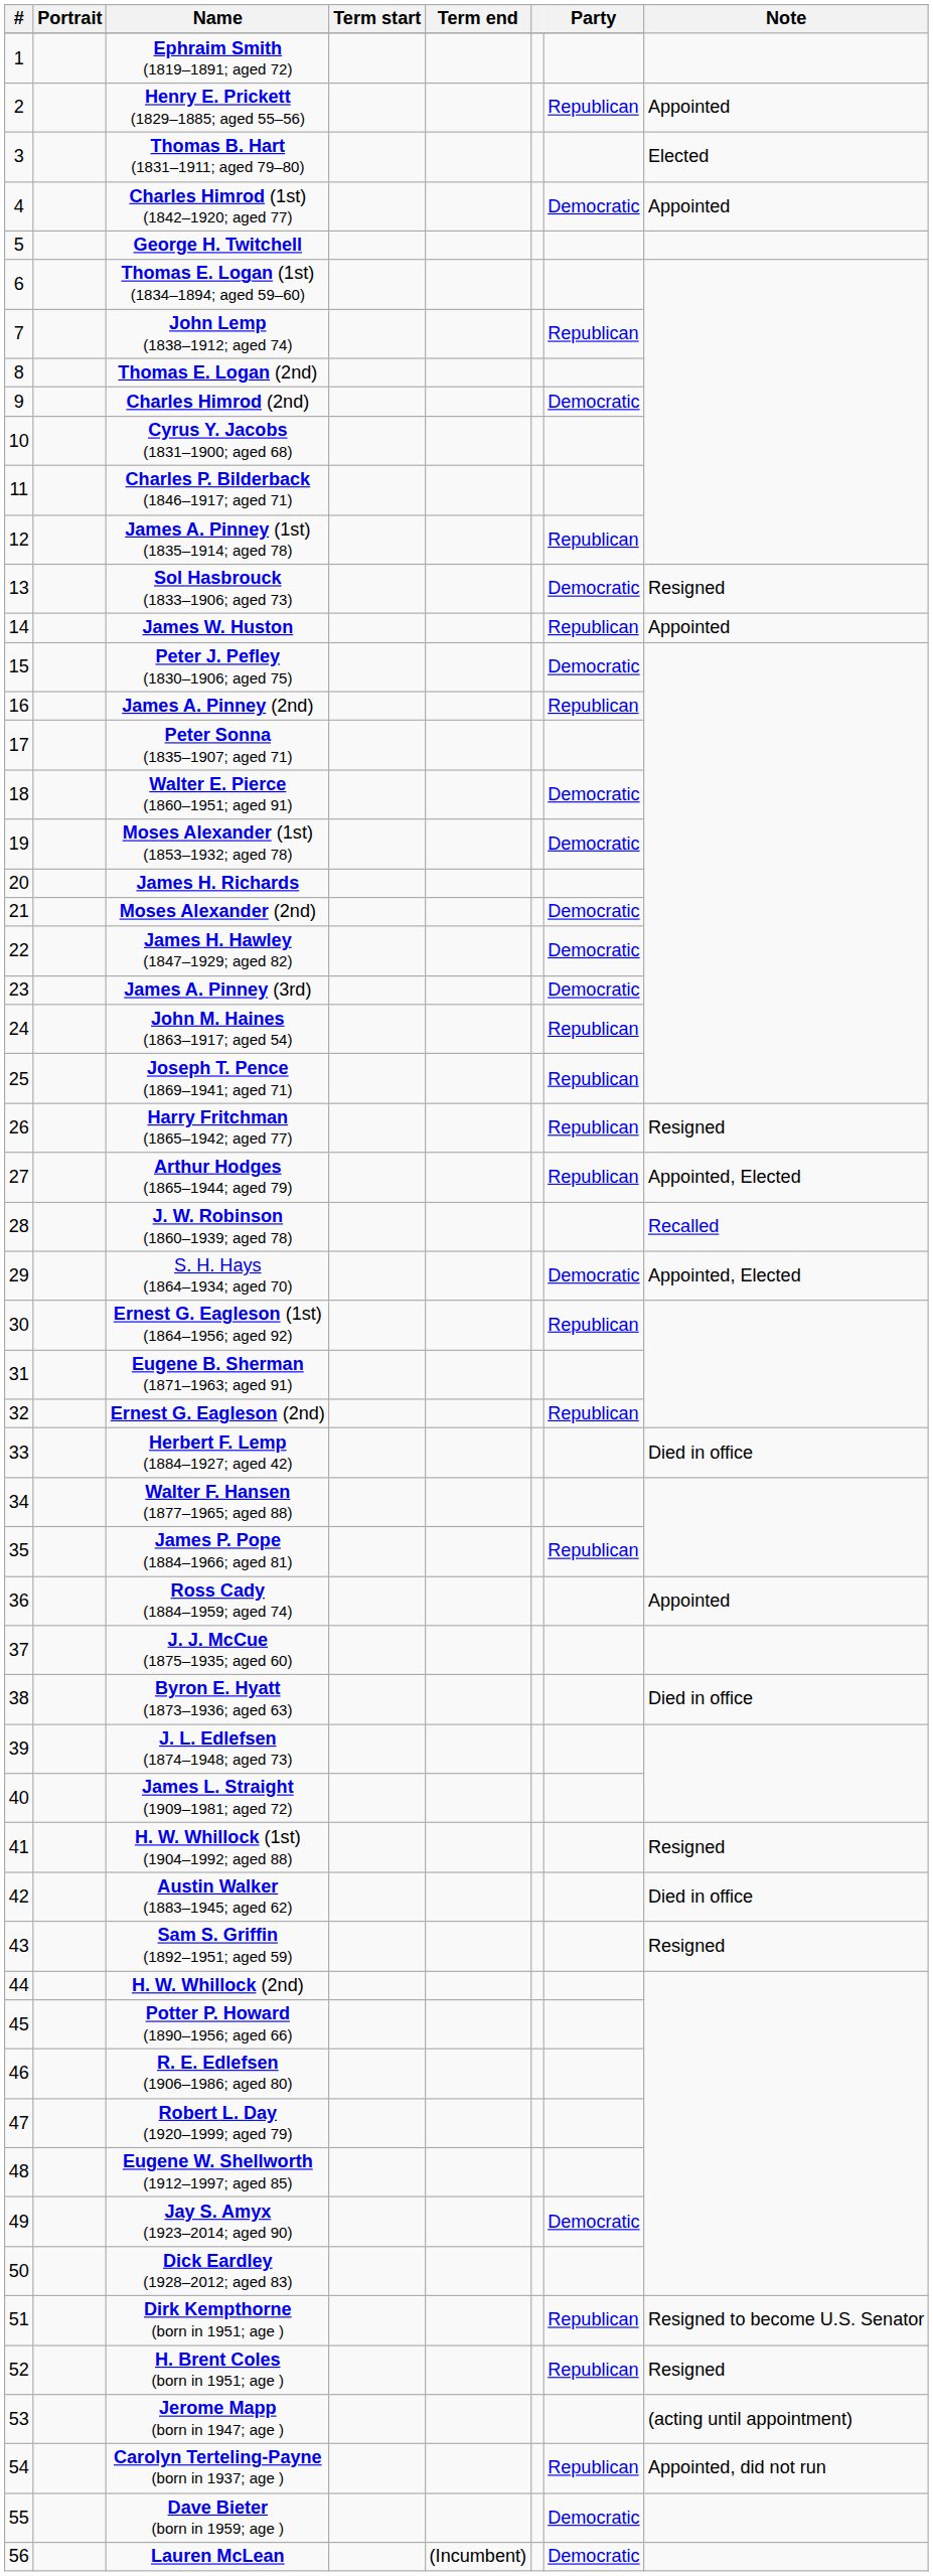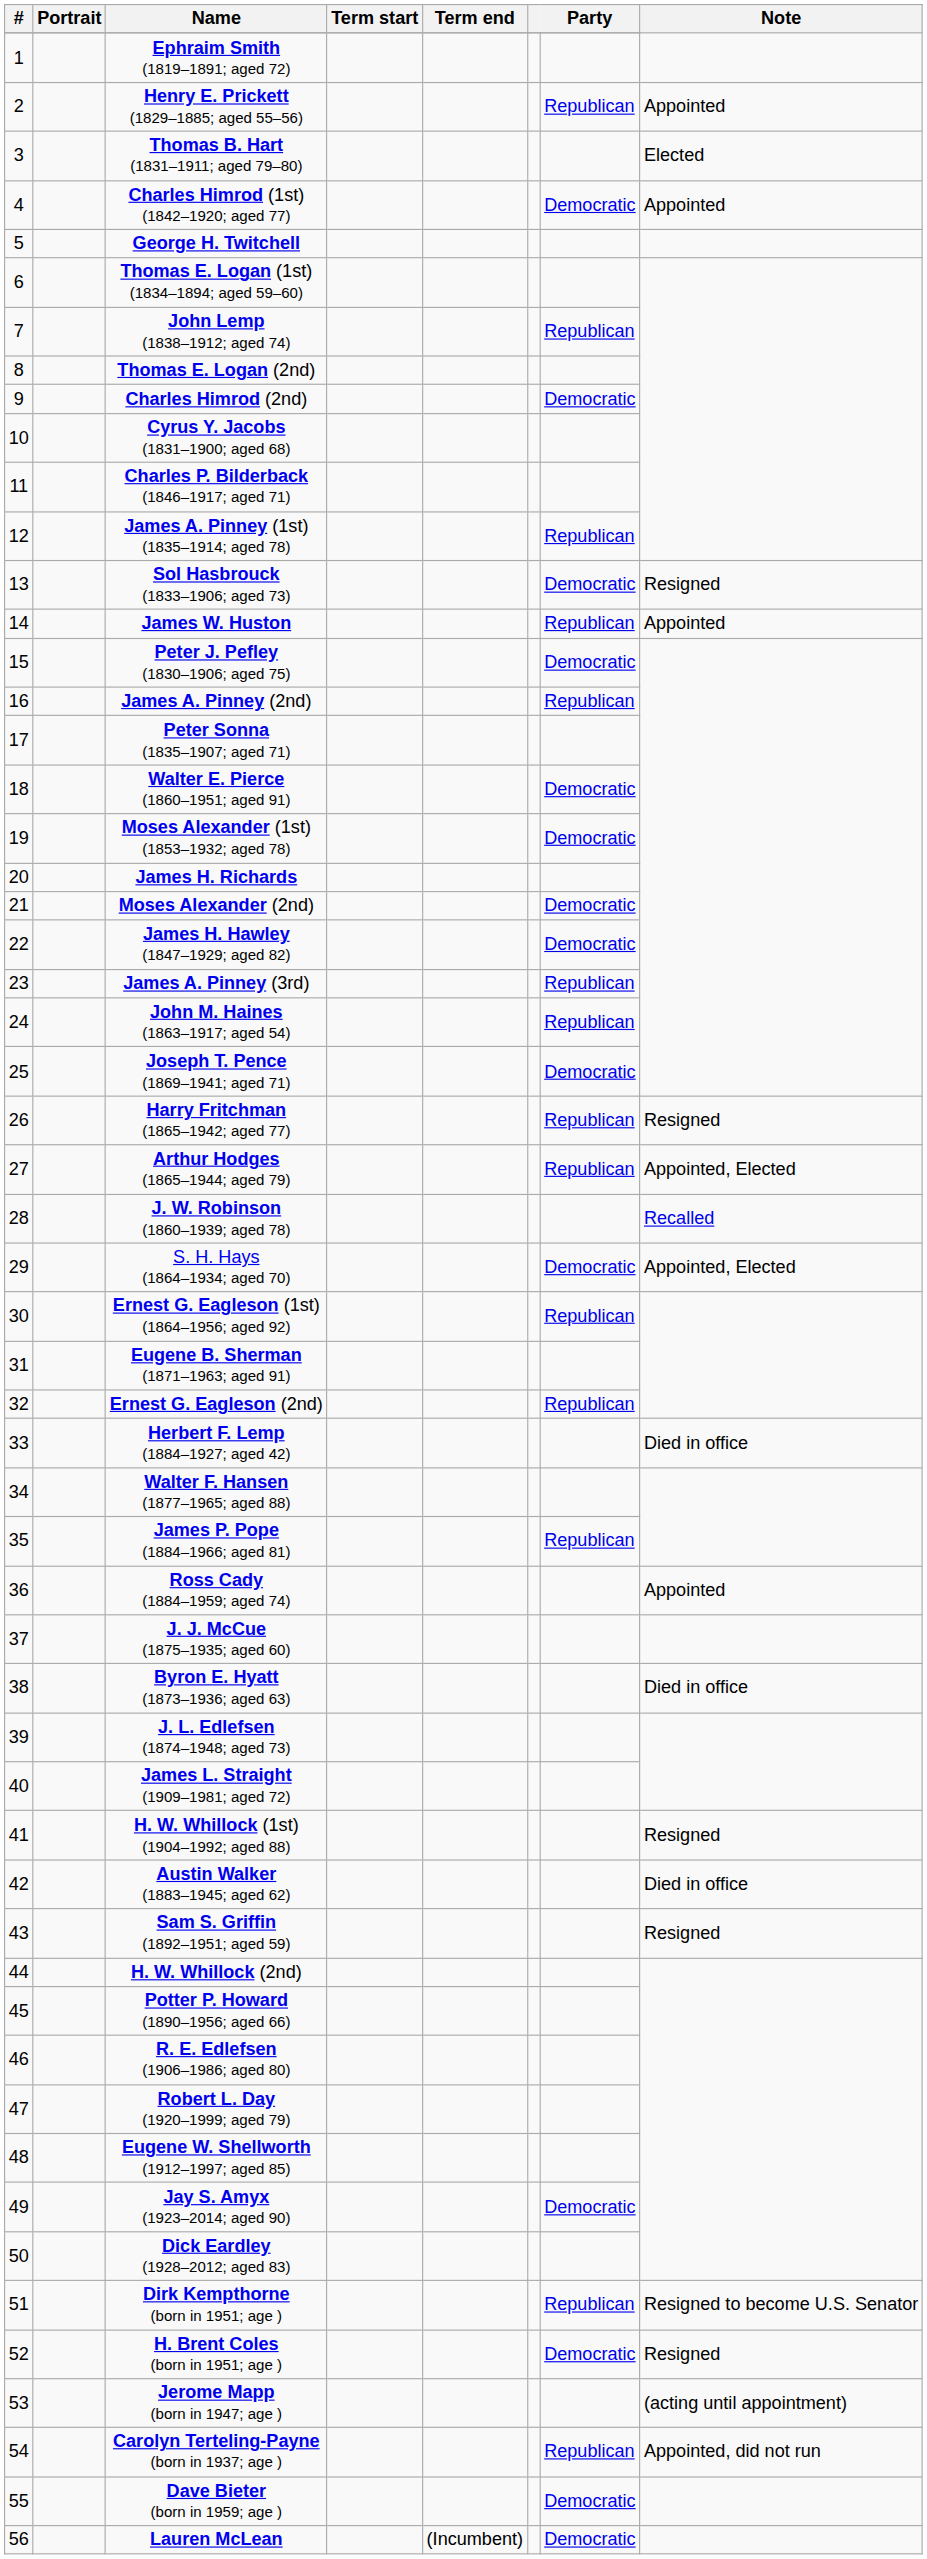 <table class="wikitable sortable">
 <tr>
 <th align=center>#</th>
 <th>Portrait</th>
 <th>Name</th>
 <th>Term start</th>
 <th>Term end</th>
 <th class=unsortable> </th>
 <th style="border-left-style:hidden;padding:0.1em 0em">Party</th>
 <th>Note</th>
 </tr>
 <tr>
 </tr>
 <tr>
 <td align=center>1</td>
 <td></td>
 <td align=center><strong><a href='#'>Ephraim Smith</a></strong><br><small>(1819–1891; aged 72)</small></td>
 <td align=center></td>
 <td align=center></td>
 <td bgcolor=></td>
 <td></td>
 </tr>
 <tr>
 <td align=center>2</td>
 <td></td>
 <td align=center><strong><a href='#'>Henry E. Prickett</a></strong><br><small>(1829–1885; aged 55–56)</small></td>
 <td align=center></td>
 <td align=center></td>
 <td bgcolor=></td>
 <td><a href='#'>Republican</a></td>
 <td>Appointed</td>
 </tr>
 <tr>
 <td align=center>3</td>
 <td></td>
 <td align=center><strong><a href='#'>Thomas B. Hart</a></strong><br><small>(1831–1911; aged 79–80)</small></td>
 <td align=center></td>
 <td align=center></td>
 <td bgcolor=></td>
 <td></td>
 <td>Elected</td>
 </tr>
 <tr>
 <td align=center>4</td>
 <td></td>
 <td align=center><strong><a href='#'>Charles Himrod</a></strong> (1st)<br><small>(1842–1920; aged 77)</small></td>
 <td align=center></td>
 <td align=center></td>
 <td bgcolor=></td>
 <td><a href='#'>Democratic</a></td>
 <td>Appointed</td>
 </tr>
 <tr>
 <td align=center>5</td>
 <td></td>
 <td align=center><strong><a href='#'>George H. Twitchell</a></strong></td>
 <td align=center></td>
 <td align=center></td>
 <td bgcolor=></td>
 <td></td>
 <td></td>
 </tr>
 <tr>
 <td align=center>6</td>
 <td></td>
 <td align=center><strong><a href='#'>Thomas E. Logan</a></strong> (1st)<br><small>(1834–1894; aged 59–60)</small></td>
 <td align=center></td>
 <td align=center></td>
 <td bgcolor=></td>
 <td></td>
 </tr>
 <tr>
 <td align=center>7</td>
 <td></td>
 <td align=center><strong><a href='#'>John Lemp</a></strong><br><small>(1838–1912; aged 74)</small></td>
 <td align=center></td>
 <td align=center></td>
 <td bgcolor=></td>
 <td><a href='#'>Republican</a></td>
 </tr>
 <tr>
 <td align=center>8</td>
 <td></td>
 <td align=center><strong><a href='#'>Thomas E. Logan</a></strong> (2nd)</td>
 <td align=center></td>
 <td align=center></td>
 <td bgcolor=></td>
 <td></td>
 </tr>
 <tr>
 <td align=center>9</td>
 <td></td>
 <td align=center><strong><a href='#'>Charles Himrod</a></strong> (2nd)</td>
 <td align=center></td>
 <td align=center></td>
 <td bgcolor=></td>
 <td><a href='#'>Democratic</a></td>
 </tr>
 <tr>
 <td align=center>10</td>
 <td></td>
 <td align=center><strong><a href='#'>Cyrus Y. Jacobs</a></strong><br><small>(1831–1900; aged 68)</small></td>
 <td align=center></td>
 <td align=center></td>
 <td bgcolor=></td>
 <td></td>
 </tr>
 <tr>
 <td align=center>11</td>
 <td></td>
 <td align=center><strong><a href='#'>Charles P. Bilderback</a></strong><br><small>(1846–1917; aged 71)</small></td>
 <td align=center></td>
 <td align=center></td>
 <td bgcolor=></td>
 <td></td>
 </tr>
 <tr>
 <td align=center>12</td>
 <td></td>
 <td align=center><strong><a href='#'>James A. Pinney</a></strong> (1st)<br><small>(1835–1914; aged 78)</small></td>
 <td align=center></td>
 <td align=center></td>
 <td bgcolor=></td>
 <td><a href='#'>Republican</a></td>
 </tr>
 <tr>
 <td align=center>13</td>
 <td></td>
 <td align=center><strong><a href='#'>Sol Hasbrouck</a></strong><br><small>(1833–1906; aged 73)</small></td>
 <td align=center></td>
 <td align=center></td>
 <td bgcolor=></td>
 <td><a href='#'>Democratic</a></td>
 <td>Resigned</td>
 </tr>
 <tr>
 <td align=center>14</td>
 <td></td>
 <td align=center><strong><a href='#'>James W. Huston</a></strong></td>
 <td align=center></td>
 <td align=center></td>
 <td bgcolor=></td>
 <td><a href='#'>Republican</a></td>
 <td>Appointed</td>
 </tr>
 <tr>
 <td align=center>15</td>
 <td></td>
 <td align=center><strong><a href='#'>Peter J. Pefley</a></strong><br><small>(1830–1906; aged 75)</small></td>
 <td align=center></td>
 <td align=center></td>
 <td bgcolor=></td>
 <td><a href='#'>Democratic</a></td>
 </tr>
 <tr>
 <td align=center>16</td>
 <td></td>
 <td align=center><strong><a href='#'>James A. Pinney</a></strong> (2nd)</td>
 <td align=center></td>
 <td align=center></td>
 <td bgcolor=></td>
 <td><a href='#'>Republican</a></td>
 </tr>
 <tr>
 <td align=center>17</td>
 <td></td>
 <td align=center><strong><a href='#'>Peter Sonna</a></strong><br><small>(1835–1907; aged 71)</small></td>
 <td align=center></td>
 <td align=center></td>
 <td bgcolor=></td>
 <td></td>
 </tr>
 <tr>
 <td align=center>18</td>
 <td></td>
 <td align=center><strong><a href='#'>Walter E. Pierce</a></strong><br><small>(1860–1951; aged 91)</small></td>
 <td align=center></td>
 <td align=center></td>
 <td bgcolor=></td>
 <td><a href='#'>Democratic</a></td>
 </tr>
 <tr>
 <td align=center>19</td>
 <td></td>
 <td align=center><strong><a href='#'>Moses Alexander</a></strong> (1st)<br><small>(1853–1932; aged 78)</small></td>
 <td align=center></td>
 <td align=center></td>
 <td bgcolor=></td>
 <td><a href='#'>Democratic</a></td>
 </tr>
 <tr>
 <td align=center>20</td>
 <td></td>
 <td align=center><strong><a href='#'>James H. Richards</a></strong></td>
 <td align=center></td>
 <td align=center></td>
 <td bgcolor=></td>
 <td></td>
 </tr>
 <tr>
 <td align=center>21</td>
 <td></td>
 <td align=center><strong><a href='#'>Moses Alexander</a></strong> (2nd)</td>
 <td align=center></td>
 <td align=center></td>
 <td bgcolor=></td>
 <td><a href='#'>Democratic</a></td>
 </tr>
 <tr>
 <td align=center>22</td>
 <td></td>
 <td align=center><strong><a href='#'>James H. Hawley</a></strong><br><small>(1847–1929; aged 82)</small></td>
 <td align=center></td>
 <td align=center></td>
 <td bgcolor=></td>
 <td><a href='#'>Democratic</a></td>
 </tr>
 <tr>
 <td align=center>23</td>
 <td></td>
 <td align=center><strong><a href='#'>James A. Pinney</a></strong> (3rd)</td>
 <td align=center></td>
 <td align=center></td>
 <td bgcolor=></td>
-<td><a href='#'>Democratic</a></td>
+<td><a href='#'>Republican</a></td>
 </tr>
 <tr>
 <td align=center>24</td>
 <td></td>
 <td align=center><strong><a href='#'>John M. Haines</a></strong><br><small>(1863–1917; aged 54)</small></td>
 <td align=center></td>
 <td align=center></td>
 <td bgcolor=></td>
 <td><a href='#'>Republican</a></td>
 </tr>
 <tr>
 <td align=center>25</td>
 <td></td>
 <td align=center><strong><a href='#'>Joseph T. Pence</a></strong><br><small>(1869–1941; aged 71)</small></td>
 <td align=center></td>
 <td align=center></td>
 <td bgcolor=></td>
-<td><a href='#'>Republican</a></td>
+<td><a href='#'>Democratic</a></td>
 </tr>
 <tr>
 <td align=center>26</td>
 <td></td>
 <td align=center><strong><a href='#'>Harry Fritchman</a></strong><br><small>(1865–1942; aged 77)</small></td>
 <td align=center></td>
 <td align=center></td>
 <td bgcolor=></td>
 <td><a href='#'>Republican</a></td>
 <td>Resigned</td>
 </tr>
 <tr>
 <td align=center>27</td>
 <td></td>
 <td align=center><strong><a href='#'>Arthur Hodges</a></strong><br><small>(1865–1944; aged 79)</small></td>
 <td align=center></td>
 <td align=center></td>
 <td bgcolor=></td>
 <td><a href='#'>Republican</a></td>
 <td>Appointed, Elected</td>
 </tr>
 <tr>
 <td align=center>28</td>
 <td></td>
 <td align=center><strong><a href='#'>J. W. Robinson</a></strong><br><small>(1860–1939; aged 78)</small></td>
 <td align=center></td>
 <td align=center></td>
 <td bgcolor=></td>
 <td></td>
 <td><a href='#'>Recalled</a></td>
 </tr>
 <tr>
 <td align=center>29</td>
 <td></td>
 <td align=center><a href='#'>S. H. Hays</a><br><small>(1864–1934; aged 70)</small></td>
 <td align=center></td>
 <td align=center></td>
 <td bgcolor=></td>
 <td><a href='#'>Democratic</a></td>
 <td>Appointed, Elected</td>
 </tr>
 <tr>
 <td align=center>30</td>
 <td></td>
 <td align=center><strong><a href='#'>Ernest G. Eagleson</a></strong> (1st)<br><small>(1864–1956; aged 92)</small></td>
 <td align=center></td>
 <td align=center></td>
 <td bgcolor=></td>
 <td><a href='#'>Republican</a></td>
 </tr>
 <tr>
 <td align=center>31</td>
 <td></td>
 <td align=center><strong><a href='#'>Eugene B. Sherman</a></strong><br><small>(1871–1963; aged 91)</small></td>
 <td align=center></td>
 <td align=center></td>
 <td bgcolor=></td>
 <td></td>
 </tr>
 <tr>
 <td align=center>32</td>
 <td></td>
 <td align=center><strong><a href='#'>Ernest G. Eagleson</a></strong> (2nd)</td>
 <td align=center></td>
 <td align=center></td>
 <td bgcolor=></td>
 <td><a href='#'>Republican</a></td>
 </tr>
 <tr>
 <td align=center>33</td>
 <td></td>
 <td align=center><strong><a href='#'>Herbert F. Lemp</a></strong><br><small>(1884–1927; aged 42)</small></td>
 <td align=center></td>
 <td align=center></td>
 <td bgcolor=></td>
 <td></td>
 <td>Died in office</td>
 </tr>
 <tr>
 <td align=center>34</td>
 <td></td>
 <td align=center><strong><a href='#'>Walter F. Hansen</a></strong><br><small>(1877–1965; aged 88)</small></td>
 <td align=center></td>
 <td align=center></td>
 <td bgcolor=></td>
 <td></td>
 </tr>
 <tr>
 <td align=center>35</td>
 <td></td>
 <td align=center><strong><a href='#'>James P. Pope</a></strong><br><small>(1884–1966; aged 81)</small></td>
 <td align=center></td>
 <td align=center></td>
 <td bgcolor=></td>
 <td><a href='#'>Republican</a></td>
 </tr>
 <tr>
 <td align=center>36</td>
 <td></td>
 <td align=center><strong><a href='#'>Ross Cady</a></strong><br><small>(1884–1959; aged 74)</small></td>
 <td align=center></td>
 <td align=center></td>
 <td bgcolor=></td>
 <td></td>
 <td>Appointed</td>
 </tr>
 <tr>
 <td align=center>37</td>
 <td></td>
 <td align=center><strong><a href='#'>J. J. McCue</a></strong><br><small>(1875–1935; aged 60)</small></td>
 <td align=center></td>
 <td align=center></td>
 <td bgcolor=></td>
 <td></td>
 </tr>
 <tr>
 <td align=center>38</td>
 <td></td>
 <td align=center><strong><a href='#'>Byron E. Hyatt</a></strong><br><small>(1873–1936; aged 63)</small></td>
 <td align=center></td>
 <td align=center></td>
 <td bgcolor=></td>
 <td></td>
 <td>Died in office</td>
 </tr>
 <tr>
 <td align=center>39</td>
 <td></td>
 <td align=center><strong><a href='#'>J. L. Edlefsen</a></strong><br><small>(1874–1948; aged 73)</small></td>
 <td align=center></td>
 <td align=center></td>
 <td bgcolor=></td>
 <td></td>
 </tr>
 <tr>
 <td align=center>40</td>
 <td></td>
 <td align=center><strong><a href='#'>James L. Straight</a></strong><br><small>(1909–1981; aged 72)</small></td>
 <td align=center></td>
 <td align=center></td>
 <td bgcolor=></td>
 <td></td>
 </tr>
 <tr>
 <td align=center>41</td>
 <td></td>
 <td align=center><strong><a href='#'>H. W. Whillock</a></strong> (1st)<br><small>(1904–1992; aged 88)</small></td>
 <td align=center></td>
 <td align=center></td>
 <td bgcolor=></td>
 <td></td>
 <td>Resigned</td>
 </tr>
 <tr>
 <td align=center>42</td>
 <td></td>
 <td align=center><strong><a href='#'>Austin Walker</a></strong><br><small>(1883–1945; aged 62)</small></td>
 <td align=center></td>
 <td align=center></td>
 <td bgcolor=></td>
 <td></td>
 <td>Died in office</td>
 </tr>
 <tr>
 <td align=center>43</td>
 <td></td>
 <td align=center><strong><a href='#'>Sam S. Griffin</a></strong><br><small>(1892–1951; aged 59)</small></td>
 <td align=center></td>
 <td align=center></td>
 <td bgcolor=></td>
 <td></td>
 <td>Resigned</td>
 </tr>
 <tr>
 <td align=center>44</td>
 <td></td>
 <td align=center><strong><a href='#'>H. W. Whillock</a></strong> (2nd)</td>
 <td align=center></td>
 <td align=center></td>
 <td bgcolor=></td>
 <td></td>
 </tr>
 <tr>
 <td align=center>45</td>
 <td></td>
 <td align=center><strong><a href='#'>Potter P. Howard</a></strong><br><small>(1890–1956; aged 66)</small></td>
 <td align=center></td>
 <td align=center></td>
 <td bgcolor=></td>
 <td></td>
 </tr>
 <tr>
 <td align=center>46</td>
 <td></td>
 <td align=center><strong><a href='#'>R. E. Edlefsen</a></strong><br><small>(1906–1986; aged 80)</small></td>
 <td align=center></td>
 <td align=center></td>
 <td bgcolor=></td>
 <td></td>
 </tr>
 <tr>
 <td align=center>47</td>
 <td></td>
 <td align=center><strong><a href='#'>Robert L. Day</a></strong><br><small>(1920–1999; aged 79)</small></td>
 <td align=center></td>
 <td align=center></td>
 <td bgcolor=></td>
 <td></td>
 </tr>
 <tr>
 <td align=center>48</td>
 <td></td>
 <td align=center><strong><a href='#'>Eugene W. Shellworth</a></strong><br><small>(1912–1997; aged 85)</small></td>
 <td align=center></td>
 <td align=center></td>
 <td bgcolor=></td>
 <td></td>
 </tr>
 <tr>
 <td align=center>49</td>
 <td></td>
 <td align=center><strong><a href='#'>Jay S. Amyx</a></strong><br><small>(1923–2014; aged 90)</small></td>
 <td align=center></td>
 <td align=center></td>
 <td bgcolor=></td>
 <td><a href='#'>Democratic</a></td>
 </tr>
 <tr>
 <td align=center>50</td>
 <td></td>
 <td align=center><strong><a href='#'>Dick Eardley</a></strong><br><small>(1928–2012; aged 83)</small></td>
 <td align=center></td>
 <td align=center></td>
 <td bgcolor=></td>
 <td></td>
 </tr>
 <tr>
 <td align=center>51</td>
 <td></td>
 <td align=center><strong><a href='#'>Dirk Kempthorne</a></strong><br><small>(born in 1951; age )</small></td>
 <td align=center></td>
 <td align=center></td>
 <td bgcolor=></td>
 <td><a href='#'>Republican</a></td>
 <td>Resigned to become U.S. Senator</td>
 </tr>
 <tr>
 <td align=center>52</td>
 <td></td>
 <td align=center><strong><a href='#'>H. Brent Coles</a></strong><br><small>(born in 1951; age )</small></td>
 <td align=center></td>
 <td align=center></td>
 <td bgcolor=></td>
-<td><a href='#'>Republican</a></td>
+<td><a href='#'>Democratic</a></td>
 <td>Resigned</td>
 </tr>
 <tr>
 <td align=center>53</td>
 <td></td>
 <td align=center><strong><a href='#'>Jerome Mapp</a></strong><br><small>(born in 1947; age )</small></td>
 <td align=center></td>
 <td align=center></td>
 <td bgcolor=></td>
 <td></td>
 <td>(acting until appointment)</td>
 </tr>
 <tr>
 <td align=center>54</td>
 <td></td>
 <td align=center><strong><a href='#'>Carolyn Terteling-Payne</a></strong><br><small>(born in 1937; age )</small></td>
 <td align=center></td>
 <td align=center></td>
 <td bgcolor=></td>
 <td><a href='#'>Republican</a></td>
 <td>Appointed, did not run</td>
 </tr>
 <tr>
 <td align=center>55</td>
 <td></td>
 <td align=center><strong><a href='#'>Dave Bieter</a></strong><br><small>(born in 1959; age )</small></td>
 <td align=center></td>
 <td align=center></td>
 <td bgcolor=></td>
 <td><a href='#'>Democratic</a></td>
 <td></td>
 </tr>
 <tr>
 <td align=center>56</td>
 <td></td>
 <td align=center><strong><a href='#'>Lauren McLean</a></strong><br></td>
 <td align=center></td>
 <td align=center>(Incumbent)</td>
 <td bgcolor=></td>
 <td><a href='#'>Democratic</a></td>
 <td></td>
 </tr>
 </table>
